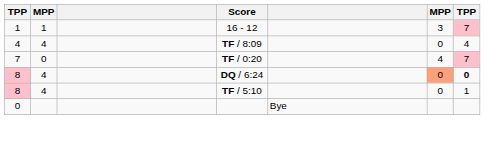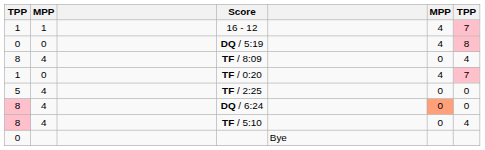 <table class="wikitable" style="text-align: center;" |>
 <tr>
 <th width="35">TPP</th>
 <th width="35">MPP</th>
 <th width="250"></th>
 <th width="75">Score</th>
 <th width="250"></th>
 <th width="35">MPP</th>
 <th width="35">TPP</th>
 </tr>
 <tr>
 <td>1</td>
 <td>1</td>
 <td style="text-align:left;"><strong></strong></td>
 <td>16 - 12</td>
 <td style="text-align:left;"></td>
-<td>3</td>
+<td>4</td>
 <td bgcolor=pink>7</td>
 </tr>
 <tr>
+<td>0</td>
+<td>0</td>
+<td style="text-align:left;"><strong></strong></td>
+<td><strong>DQ</strong> / 5:19</td>
+<td style="text-align:left;"></td>
 <td>4</td>
+<td bgcolor=pink>8</td>
+</tr>
+<tr>
+<td>8</td>
 <td>4</td>
 <td style="text-align:left;"></td>
 <td><strong>TF</strong> / 8:09</td>
 <td style="text-align:left;"><strong></strong></td>
 <td>0</td>
 <td>4</td>
 </tr>
 <tr>
-<td>7</td>
+<td>1</td>
 <td>0</td>
 <td style="text-align:left;"><strong></strong></td>
 <td><strong>TF</strong> / 0:20</td>
 <td style="text-align:left;"></td>
 <td>4</td>
 <td bgcolor=pink>7</td>
 </tr>
 <tr>
+<td>5</td>
+<td>4</td>
+<td style="text-align:left;"></td>
+<td><strong>TF</strong> / 2:25</td>
+<td style="text-align:left;"><strong></strong></td>
+<td>0</td>
+<td>0</td>
+</tr>
+<tr>
 <td bgcolor=pink>8</td>
 <td>4</td>
 <td style="text-align:left;"></td>
 <td><strong>DQ</strong> / 6:24</td>
 <td style="text-align:left;"><strong></strong></td>
 <td style="background: lightsalmon;">0</td>
-<td><strong>0</strong></td>
+<td>0</td>
 </tr>
 <tr>
 <td bgcolor=pink>8</td>
 <td>4</td>
 <td style="text-align:left;"></td>
 <td><strong>TF</strong> / 5:10</td>
 <td style="text-align:left;"><strong></strong></td>
 <td>0</td>
-<td>1</td>
+<td>4</td>
 </tr>
 <tr>
 <td>0</td>
 <td></td>
 <td style="text-align:left;"><strong></strong></td>
 <td></td>
 <td style="text-align:left;">Bye</td>
 <td></td>
 <td></td>
 </tr>
 </table>
